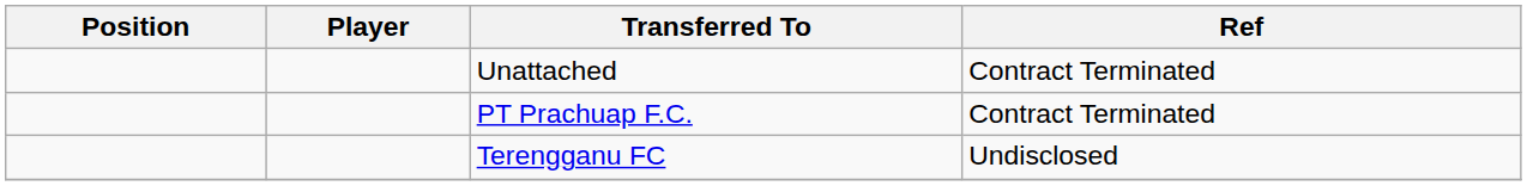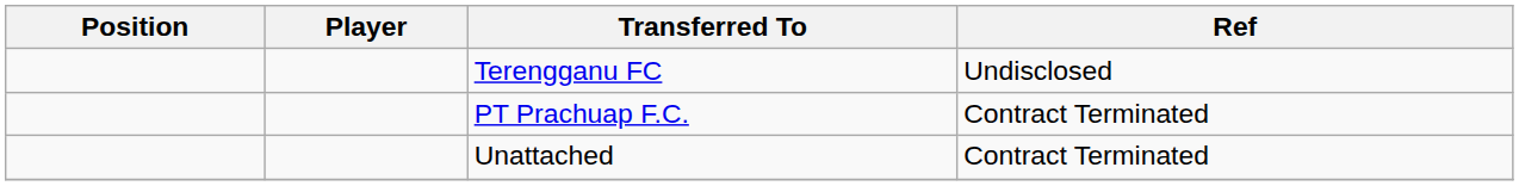 <table class="wikitable sortable" style="width:70%; text-align:center; font-size:100%; text-align:left;">
 <tr>
 <th><strong>Position</strong></th>
 <th><strong>Player</strong></th>
 <th><strong>Transferred To</strong></th>
 <th><strong>Ref</strong></th>
 </tr>
 <tr>
 <td></td>
 <td></td>
-<td>Unattached</td>
-<td>Contract Terminated</td>
+<td> <a href='#'>Terengganu FC</a></td>
+<td>Undisclosed</td>
 </tr>
 <tr>
 <td></td>
 <td></td>
 <td> <a href='#'>PT Prachuap F.C.</a></td>
 <td>Contract Terminated</td>
 </tr>
 <tr>
 <td></td>
 <td></td>
-<td> <a href='#'>Terengganu FC</a></td>
-<td>Undisclosed</td>
+<td>Unattached</td>
+<td>Contract Terminated</td>
 </tr>
 <tr>
 </tr>
 </table>
